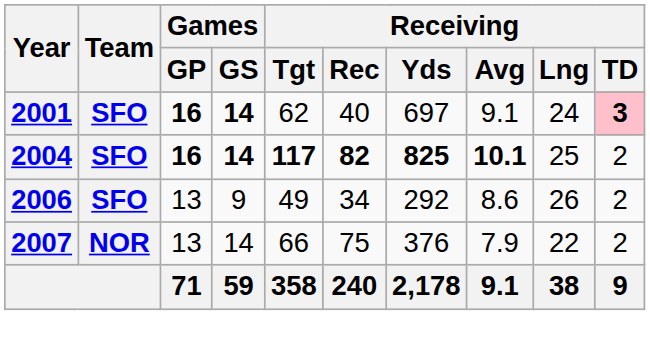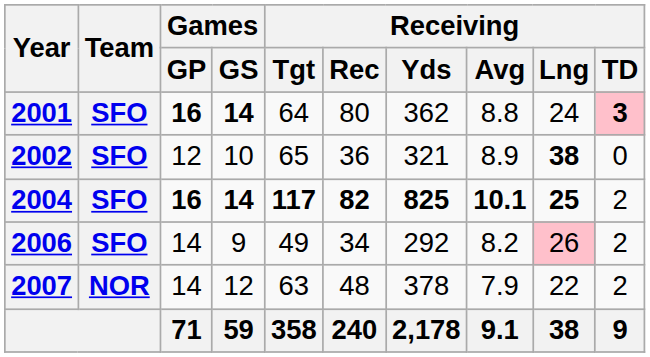 <table class="wikitable" style="text-align:center">
 <tr>
 <th rowspan="2">Year</th>
 <th rowspan="2">Team</th>
 <th colspan="2">Games</th>
 <th colspan="6">Receiving</th>
 </tr>
 <tr>
 <th>GP</th>
 <th>GS</th>
 <th>Tgt</th>
 <th>Rec</th>
 <th>Yds</th>
 <th>Avg</th>
 <th>Lng</th>
 <th>TD</th>
 </tr>
 <tr>
 <th><a href='#'>2001</a></th>
 <th><a href='#'>SFO</a></th>
 <td><strong>16</strong></td>
 <td><strong>14</strong></td>
-<td>62</td>
-<td>40</td>
-<td>697</td>
-<td>9.1</td>
+<td>64</td>
+<td>80</td>
+<td>362</td>
+<td>8.8</td>
 <td>24</td>
 <td style="background: pink;"><strong>3</strong></td>
+</tr>
+<tr>
+<th><a href='#'>2002</a></th>
+<th><a href='#'>SFO</a></th>
+<td>12</td>
+<td>10</td>
+<td>65</td>
+<td>36</td>
+<td>321</td>
+<td>8.9</td>
+<td><strong>38</strong></td>
+<td>0</td>
 </tr>
 <tr>
 <th><a href='#'>2004</a></th>
 <th><a href='#'>SFO</a></th>
 <td><strong>16</strong></td>
 <td><strong>14</strong></td>
 <td><strong>117</strong></td>
 <td><strong>82</strong></td>
 <td><strong>825</strong></td>
 <td><strong>10.1</strong></td>
-<td>25</td>
+<td><strong>25</strong></td>
 <td>2</td>
 </tr>
 <tr>
 <th><a href='#'>2006</a></th>
 <th><a href='#'>SFO</a></th>
-<td>13</td>
+<td>14</td>
 <td>9</td>
 <td>49</td>
 <td>34</td>
 <td>292</td>
-<td>8.6</td>
-<td>26</td>
+<td>8.2</td>
+<td style="background: pink;">26</td>
 <td>2</td>
 </tr>
 <tr>
 <th><a href='#'>2007</a></th>
 <th><a href='#'>NOR</a></th>
-<td>13</td>
 <td>14</td>
-<td>66</td>
-<td>75</td>
-<td>376</td>
+<td>12</td>
+<td>63</td>
+<td>48</td>
+<td>378</td>
 <td>7.9</td>
 <td>22</td>
 <td>2</td>
 </tr>
 <tr>
 <th colspan="2"></th>
 <th>71</th>
 <th>59</th>
 <th>358</th>
 <th>240</th>
 <th>2,178</th>
 <th>9.1</th>
 <th>38</th>
 <th>9</th>
 </tr>
 </table>
